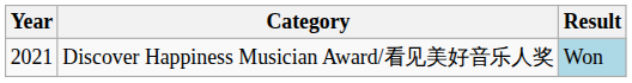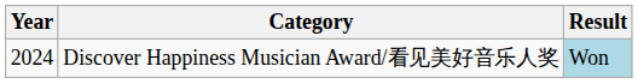 <table class="wikitable">
 <tr>
 <th>Year</th>
 <th>Category</th>
 <th>Result</th>
 </tr>
 <tr>
-<td>2021</td>
+<td>2024</td>
 <td>Discover Happiness Musician Award/看见美好音乐人奖</td>
 <td style="background: lightblue;">Won</td>
 </tr>
 </table>
